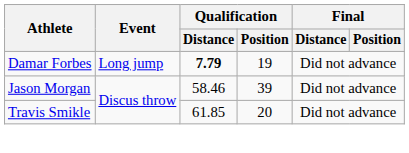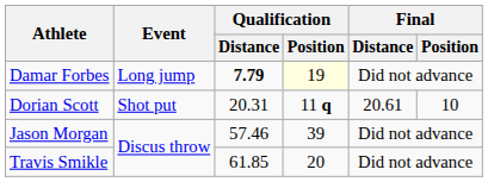 <table class=wikitable style="font-size:90%">
 <tr>
 <th rowspan="2">Athlete</th>
 <th rowspan="2">Event</th>
 <th colspan="2">Qualification</th>
 <th colspan="2">Final</th>
 </tr>
 <tr style="font-size:95%">
 <th>Distance</th>
 <th>Position</th>
 <th>Distance</th>
 <th>Position</th>
 </tr>
 <tr align=center>
 <td align=left><a href='#'>Damar Forbes</a></td>
 <td align=left><a href='#'>Long jump</a></td>
 <td><strong>7.79</strong></td>
-<td>19</td>
+<td style="background: lightyellow;">19</td>
 <td colspan=2>Did not advance</td>
+</tr>
+<tr align=center>
+<td align=left><a href='#'>Dorian Scott</a><br></td>
+<td align=left><a href='#'>Shot put</a></td>
+<td>20.31</td>
+<td>11 <strong>q</strong></td>
+<td>20.61</td>
+<td>10</td>
 </tr>
 <tr align=center>
 <td align=left><a href='#'>Jason Morgan</a></td>
 <td align=left rowspan=2><a href='#'>Discus throw</a></td>
-<td>58.46</td>
+<td>57.46</td>
 <td>39</td>
 <td colspan=2>Did not advance</td>
 </tr>
 <tr align=center>
 <td align=left><a href='#'>Travis Smikle</a></td>
 <td>61.85</td>
 <td>20</td>
 <td colspan=2>Did not advance</td>
 </tr>
 </table>
